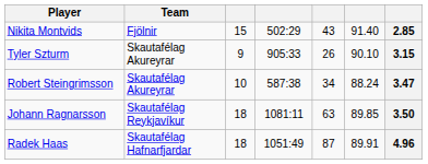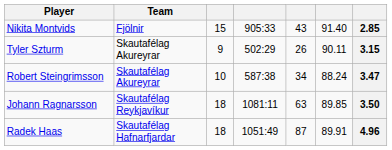 <table class="wikitable sortable" style="text-align: center">
 <tr>
 <th style="width: 15em;">Player</th>
 <th style="width: 12em;">Team</th>
 <th style="width: 3.5em;"></th>
 <th style="width: 6em;"></th>
 <th style="width: 4em;"></th>
 <th style="width: 4em;"></th>
 <th style="width: 4em;"></th>
 </tr>
 <tr>
 <td style="text-align:left;"> <a href='#'>Nikita Montvids</a></td>
 <td style="text-align:left;"><a href='#'>Fjölnir</a></td>
 <td>15</td>
-<td>502:29</td>
+<td>905:33</td>
 <td>43</td>
 <td>91.40</td>
 <th>2.85</th>
 </tr>
 <tr>
 <td style="text-align:left;"> <a href='#'>Tyler Szturm</a></td>
 <td style="text-align:left;">Skautafélag Akureyrar</td>
 <td>9</td>
-<td>905:33</td>
+<td>502:29</td>
 <td>26</td>
-<td>90.10</td>
+<td>90.11</td>
 <th>3.15</th>
 </tr>
 <tr>
 <td style="text-align:left;"> <a href='#'>Robert Steingrimsson</a></td>
 <td style="text-align:left;"><a href='#'>Skautafélag Akureyrar</a></td>
 <td>10</td>
 <td>587:38</td>
 <td>34</td>
 <td>88.24</td>
 <th>3.47</th>
 </tr>
 <tr>
 <td style="text-align:left;"> <a href='#'>Johann Ragnarsson</a></td>
 <td style="text-align:left;"><a href='#'>Skautafélag Reykjavíkur</a></td>
 <td>18</td>
 <td>1081:11</td>
 <td>63</td>
 <td>89.85</td>
 <th>3.50</th>
 </tr>
 <tr>
 <td style="text-align:left;"> <a href='#'>Radek Haas</a></td>
 <td style="text-align:left;"><a href='#'>Skautafélag Hafnarfjardar</a></td>
 <td>18</td>
 <td>1051:49</td>
 <td>87</td>
 <td>89.91</td>
 <th>4.96</th>
 </tr>
 </table>
